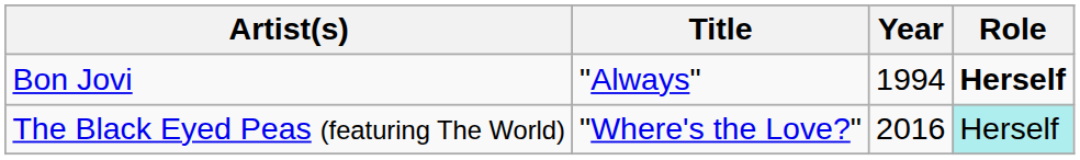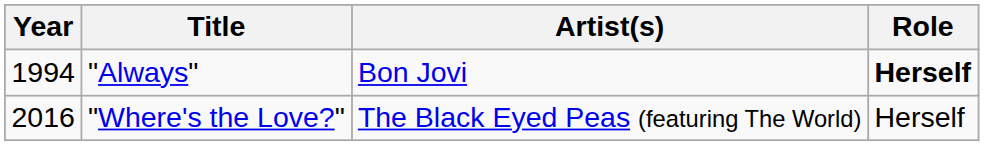 <table class="wikitable sortable">
 <tr>
+<th>Year</th>
+<th>Title</th>
 <th>Artist(s)</th>
-<th>Title</th>
-<th>Year</th>
 <th>Role</th>
 </tr>
 <tr>
+<td>1994</td>
+<td>"<a href='#'>Always</a>"</td>
 <td><a href='#'>Bon Jovi</a></td>
-<td>"<a href='#'>Always</a>"</td>
-<td>1994</td>
 <td><strong>Herself</strong></td>
 </tr>
 <tr>
+<td>2016</td>
+<td>"<a href='#'>Where's the Love?</a>"</td>
 <td><a href='#'>The Black Eyed Peas</a> <small>(featuring The World)</small></td>
-<td>"<a href='#'>Where's the Love?</a>"</td>
-<td>2016</td>
-<td style="background: paleturquoise;">Herself</td>
+<td>Herself</td>
 </tr>
 </table>
